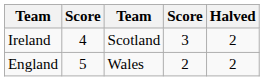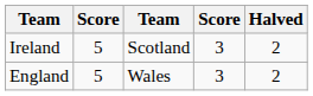 <table class="wikitable" style="text-align:center">
 <tr>
 <th>Team</th>
 <th>Score</th>
 <th>Team</th>
 <th>Score</th>
 <th>Halved</th>
 </tr>
 <tr>
 <td align=left> Ireland</td>
-<td>4</td>
+<td>5</td>
 <td align=left> Scotland</td>
 <td>3</td>
 <td>2</td>
 </tr>
 <tr>
 <td align=left> England</td>
 <td>5</td>
 <td align=left> Wales</td>
-<td>2</td>
+<td>3</td>
 <td>2</td>
 </tr>
 </table>
